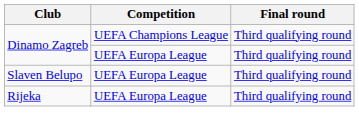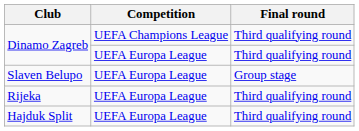 <table class="wikitable">
 <tr>
 <th>Club</th>
 <th>Competition</th>
 <th>Final round</th>
 </tr>
 <tr>
 <td rowspan=2><a href='#'>Dinamo Zagreb</a></td>
 <td><a href='#'>UEFA Champions League</a></td>
 <td><a href='#'>Third qualifying round</a></td>
 </tr>
 <tr>
 <td><a href='#'>UEFA Europa League</a></td>
 <td><a href='#'>Third qualifying round</a></td>
 </tr>
 <tr>
 <td><a href='#'>Slaven Belupo</a></td>
 <td><a href='#'>UEFA Europa League</a></td>
-<td><a href='#'>Third qualifying round</a></td>
+<td><a href='#'>Group stage</a></td>
 </tr>
 <tr>
 <td><a href='#'>Rijeka</a></td>
 <td><a href='#'>UEFA Europa League</a></td>
 <td><a href='#'>Third qualifying round</a></td>
 </tr>
+<tr>
+<td><a href='#'>Hajduk Split</a></td>
+<td><a href='#'>UEFA Europa League</a></td>
+<td><a href='#'>Third qualifying round</a></td>
+</tr>
 </table>
